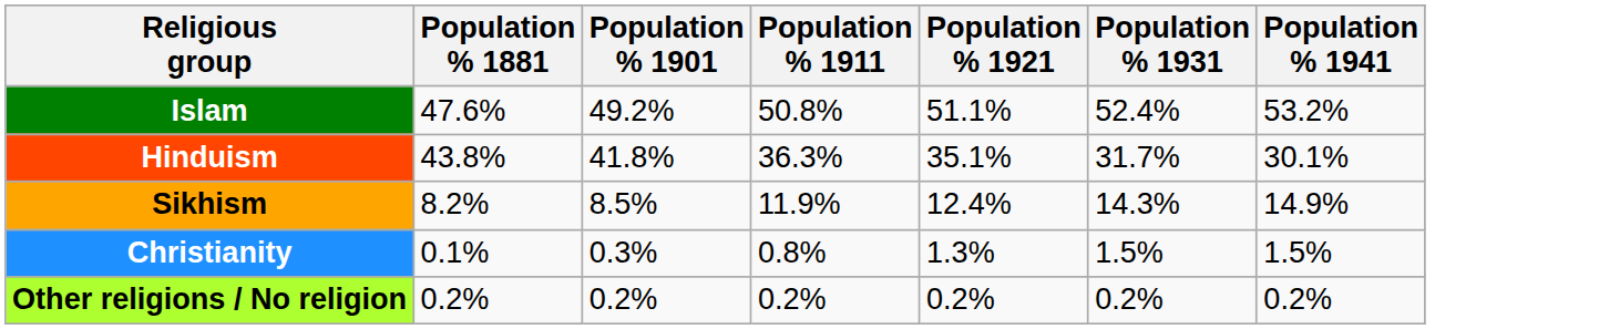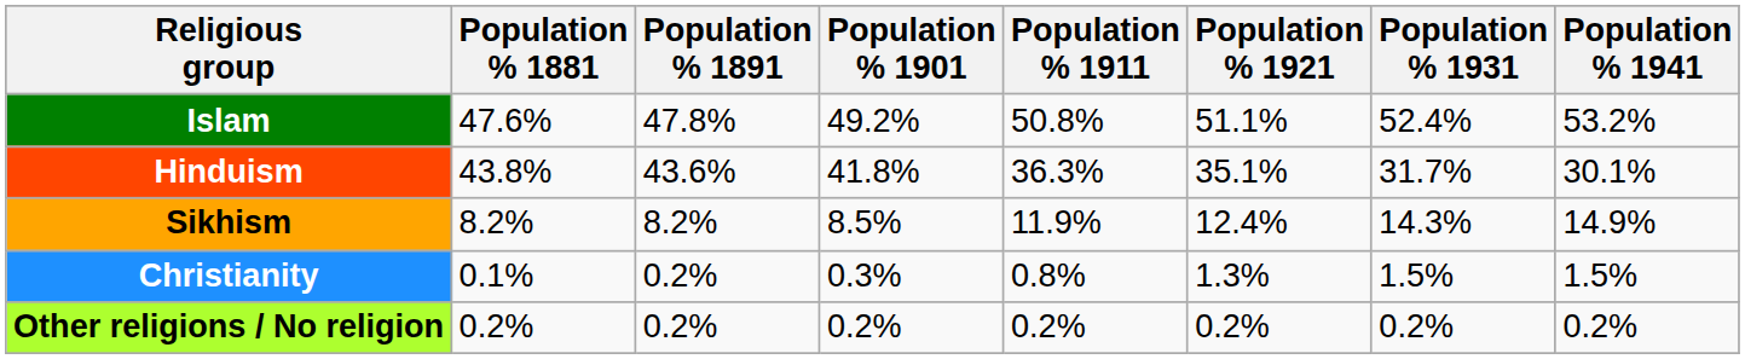 <table class="wikitable sortable">
 <tr style="text-align: left;">
 <th>Religious<br>group</th>
 <th>Population <br>% 1881</th>
+<th>Population <br>% 1891</th>
 <th>Population <br>% 1901</th>
 <th>Population <br>% 1911</th>
 <th>Population <br>% 1921</th>
 <th>Population <br>% 1931</th>
 <th>Population <br>% 1941</th>
 </tr>
 <tr>
 <th style="background: green; color: white;">Islam</th>
 <td>47.6%</td>
+<td>47.8%</td>
 <td>49.2%</td>
 <td>50.8%</td>
 <td>51.1%</td>
 <td>52.4%</td>
 <td>53.2%</td>
 </tr>
 <tr>
 <th style="background: OrangeRed; color: white;">Hinduism</th>
 <td>43.8%</td>
+<td>43.6%</td>
 <td>41.8%</td>
 <td>36.3%</td>
 <td>35.1%</td>
 <td>31.7%</td>
 <td>30.1%</td>
 </tr>
 <tr>
 <th style="background: orange;">Sikhism</th>
+<td>8.2%</td>
 <td>8.2%</td>
 <td>8.5%</td>
 <td>11.9%</td>
 <td>12.4%</td>
 <td>14.3%</td>
 <td>14.9%</td>
 </tr>
 <tr>
 <th style="background: DodgerBlue; color: white;">Christianity</th>
 <td>0.1%</td>
+<td>0.2%</td>
 <td>0.3%</td>
 <td>0.8%</td>
 <td>1.3%</td>
 <td>1.5%</td>
 <td>1.5%</td>
 </tr>
 <tr>
 <th style="background: GreenYellow;">Other religions / No religion</th>
 <td>0.2%</td>
 <td>0.2%</td>
 <td>0.2%</td>
 <td>0.2%</td>
 <td>0.2%</td>
 <td>0.2%</td>
+<td>0.2%</td>
 </tr>
 </table>
